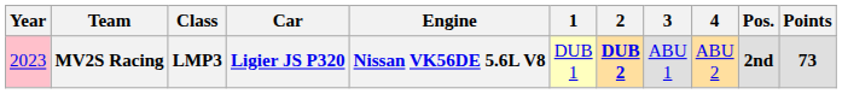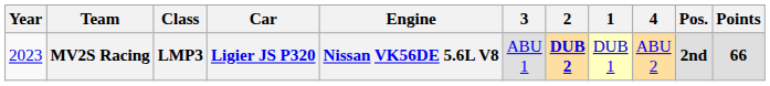 <table class="wikitable" style="text-align:center; font-size:90%">
 <tr>
 <th>Year</th>
 <th>Team</th>
 <th>Class</th>
 <th>Car</th>
 <th>Engine</th>
+<th>3</th>
+<th>2</th>
 <th>1</th>
-<th>2</th>
-<th>3</th>
 <th>4</th>
 <th>Pos.</th>
 <th>Points</th>
 </tr>
 <tr>
-<td style="background: pink;"><a href='#'>2023</a></td>
+<td><a href='#'>2023</a></td>
 <th>MV2S Racing</th>
 <th>LMP3</th>
 <th><a href='#'>Ligier JS P320</a></th>
 <th><a href='#'>Nissan</a> <a href='#'>VK56DE</a> 5.6L V8</th>
+<td style="background:#dfdfdf;"><a href='#'>ABU<br>1</a><br></td>
+<td style="background:#FFDF9F;"><strong><a href='#'>DUB<br>2</a><br></strong></td>
 <td style="background:#FFFFBF;"><a href='#'>DUB<br>1</a><br></td>
-<td style="background:#FFDF9F;"><strong><a href='#'>DUB<br>2</a><br></strong></td>
-<td style="background:#dfdfdf;"><a href='#'>ABU<br>1</a><br></td>
 <td style="background:#FFDF9F;"><a href='#'>ABU<br>2</a><br></td>
 <th style="background:#dfdfdf;">2nd</th>
-<th style="background:#dfdfdf;">73</th>
+<th style="background:#dfdfdf;">66</th>
 </tr>
 </table>
